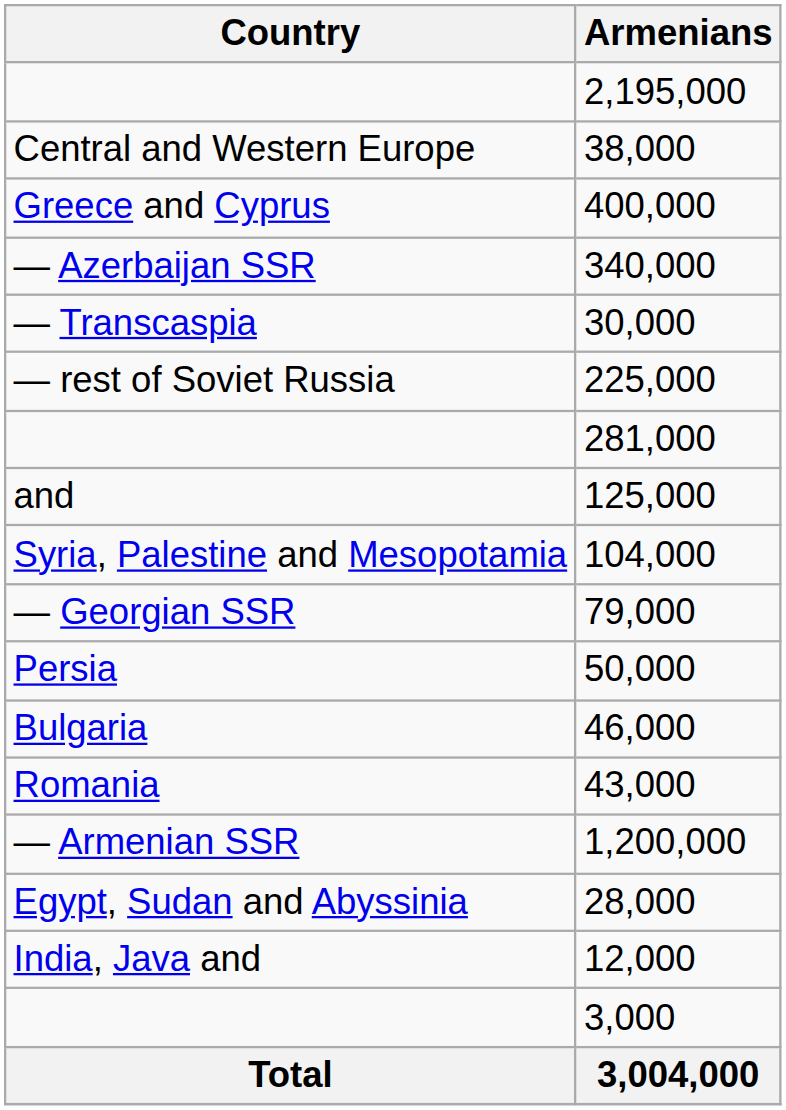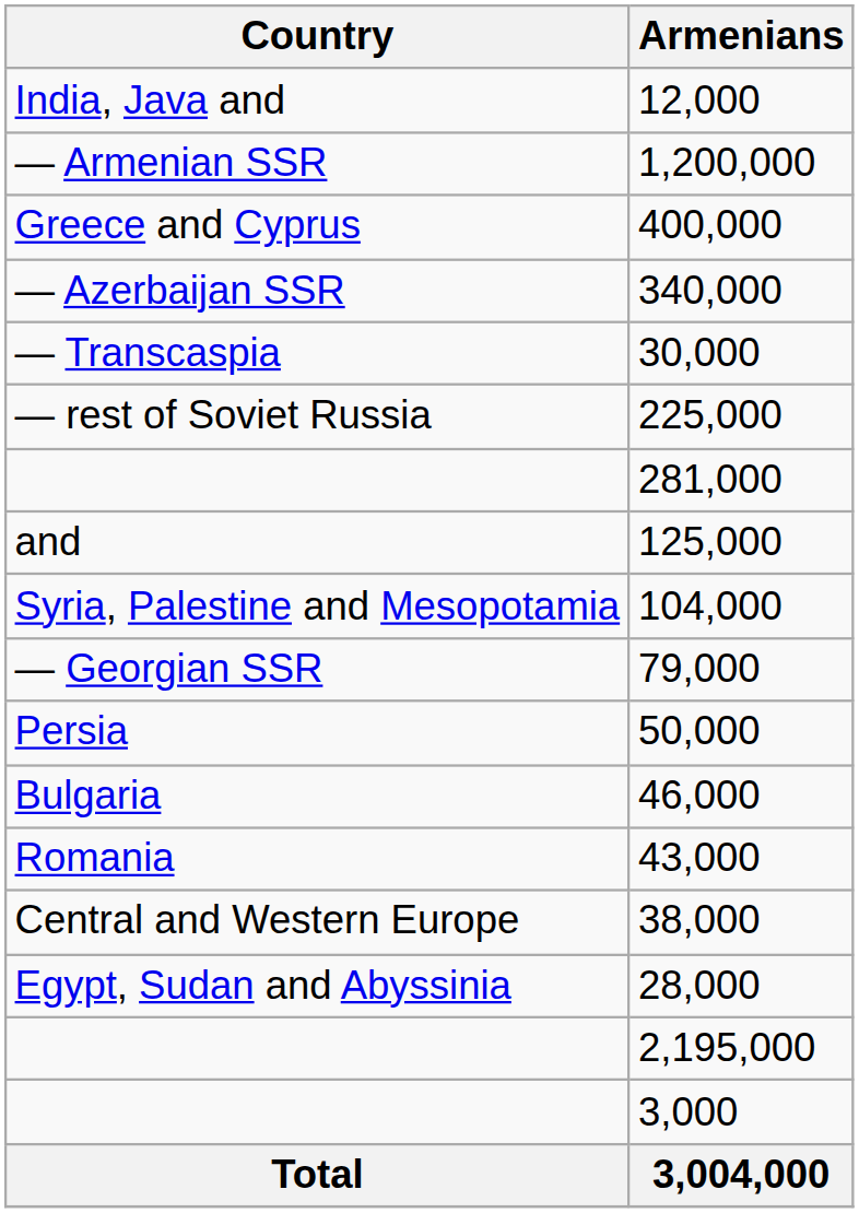 <table class="wikitable">
 <tr>
 <th>Country</th>
 <th>Armenians</th>
 </tr>
 <tr>
-<td></td>
-<td>2,195,000</td>
+<td> <a href='#'>India</a>,  <a href='#'>Java</a> and </td>
+<td>12,000</td>
 </tr>
 <tr>
-<td>Central and Western Europe</td>
-<td>38,000</td>
+<td>— <a href='#'>Armenian SSR</a></td>
+<td>1,200,000</td>
 </tr>
 <tr>
 <td> <a href='#'>Greece</a> and <a href='#'>Cyprus</a></td>
 <td>400,000</td>
 </tr>
 <tr>
 <td>— <a href='#'>Azerbaijan SSR</a></td>
 <td>340,000</td>
 </tr>
 <tr>
 <td>— <a href='#'>Transcaspia</a></td>
 <td>30,000</td>
 </tr>
 <tr>
 <td>— rest of Soviet Russia</td>
 <td>225,000</td>
 </tr>
 <tr>
 <td></td>
 <td>281,000</td>
 </tr>
 <tr>
 <td> and </td>
 <td>125,000</td>
 </tr>
 <tr>
 <td><a href='#'>Syria</a>, <a href='#'>Palestine</a> and <a href='#'>Mesopotamia</a></td>
 <td>104,000</td>
 </tr>
 <tr>
 <td>— <a href='#'>Georgian SSR</a></td>
 <td>79,000</td>
 </tr>
 <tr>
 <td> <a href='#'>Persia</a></td>
 <td>50,000</td>
 </tr>
 <tr>
 <td> <a href='#'>Bulgaria</a></td>
 <td>46,000</td>
 </tr>
 <tr>
 <td> <a href='#'>Romania</a></td>
 <td>43,000</td>
 </tr>
 <tr>
-<td>— <a href='#'>Armenian SSR</a></td>
-<td>1,200,000</td>
+<td>Central and Western Europe</td>
+<td>38,000</td>
 </tr>
 <tr>
 <td> <a href='#'>Egypt</a>,  <a href='#'>Sudan</a> and  <a href='#'>Abyssinia</a></td>
 <td>28,000</td>
 </tr>
 <tr>
-<td> <a href='#'>India</a>,  <a href='#'>Java</a> and </td>
-<td>12,000</td>
+<td></td>
+<td>2,195,000</td>
 </tr>
 <tr>
 <td></td>
 <td>3,000</td>
 </tr>
 <tr>
 <th>Total</th>
 <th>3,004,000</th>
 </tr>
 <tr>
 </tr>
 </table>
